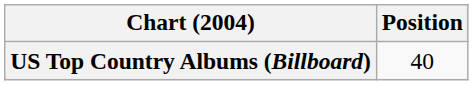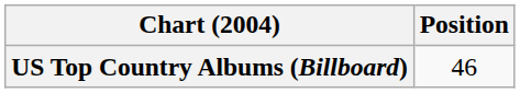 <table class="wikitable plainrowheaders" style="text-align:center">
 <tr>
 <th scope="col">Chart (2004)</th>
 <th scope="col">Position</th>
 </tr>
 <tr>
 <th scope="row">US Top Country Albums (<em>Billboard</em>)</th>
-<td>40</td>
+<td>46</td>
 </tr>
 </table>
